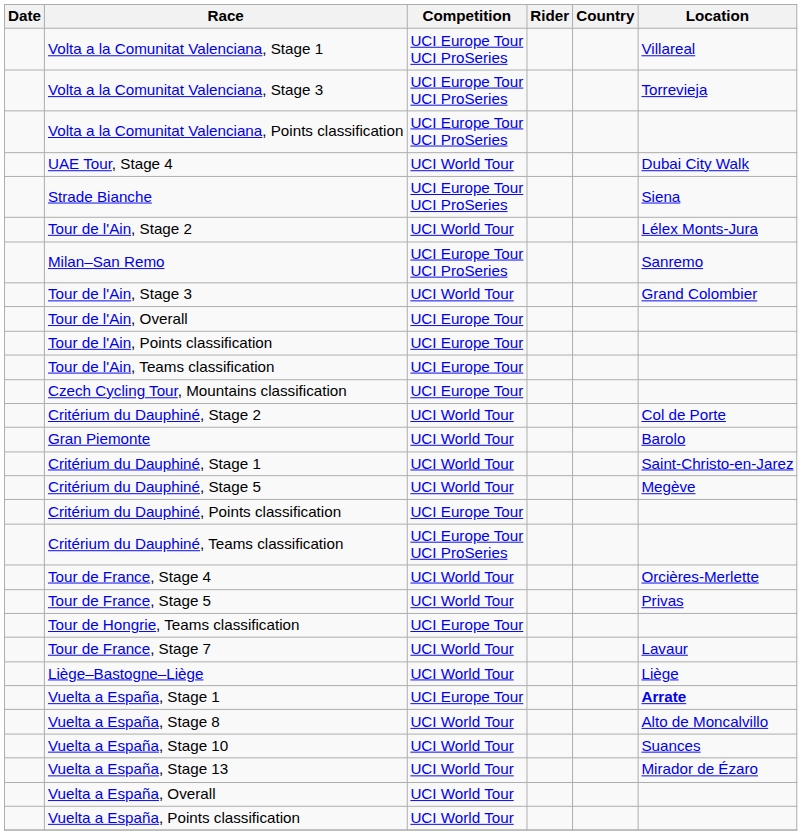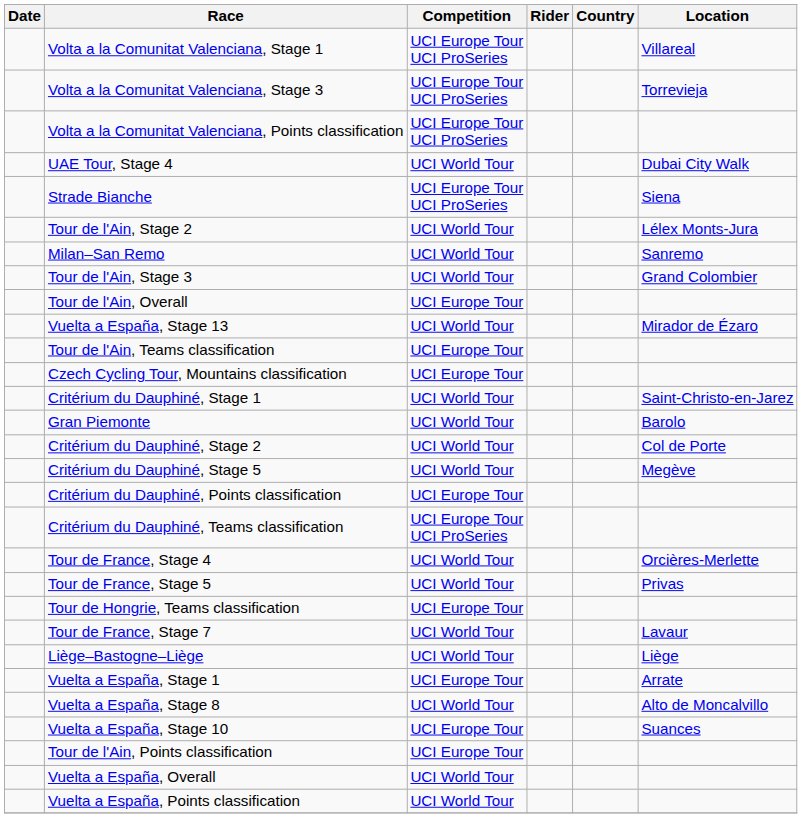 <table class="wikitable sortable">
 <tr>
 <th>Date</th>
 <th>Race</th>
 <th>Competition</th>
 <th>Rider</th>
 <th>Country</th>
 <th>Location</th>
 </tr>
 <tr>
 <td></td>
 <td><a href='#'>Volta a la Comunitat Valenciana</a>, Stage 1</td>
 <td><a href='#'>UCI Europe Tour</a> <br> <a href='#'>UCI ProSeries</a></td>
 <td></td>
 <td></td>
 <td><a href='#'>Villareal</a></td>
 </tr>
 <tr>
 <td></td>
 <td><a href='#'>Volta a la Comunitat Valenciana</a>, Stage 3</td>
 <td><a href='#'>UCI Europe Tour</a> <br> <a href='#'>UCI ProSeries</a></td>
 <td></td>
 <td></td>
 <td><a href='#'>Torrevieja</a></td>
 </tr>
 <tr>
 <td></td>
 <td><a href='#'>Volta a la Comunitat Valenciana</a>, Points classification</td>
 <td><a href='#'>UCI Europe Tour</a> <br> <a href='#'>UCI ProSeries</a></td>
 <td></td>
 <td></td>
 <td></td>
 </tr>
 <tr>
 <td></td>
 <td><a href='#'>UAE Tour</a>, Stage 4</td>
 <td><a href='#'>UCI World Tour</a></td>
 <td></td>
 <td></td>
 <td><a href='#'>Dubai City Walk</a></td>
 </tr>
 <tr>
 <td></td>
 <td><a href='#'>Strade Bianche</a></td>
 <td><a href='#'>UCI Europe Tour</a> <br> <a href='#'>UCI ProSeries</a></td>
 <td></td>
 <td></td>
 <td><a href='#'>Siena</a></td>
 </tr>
 <tr>
 <td></td>
 <td><a href='#'>Tour de l'Ain</a>, Stage 2</td>
 <td><a href='#'>UCI World Tour</a></td>
 <td></td>
 <td></td>
 <td><a href='#'>Lélex Monts-Jura</a></td>
 </tr>
 <tr>
 <td></td>
 <td><a href='#'>Milan–San Remo</a></td>
-<td><a href='#'>UCI Europe Tour</a> <br> <a href='#'>UCI ProSeries</a></td>
+<td><a href='#'>UCI World Tour</a></td>
 <td></td>
 <td></td>
 <td><a href='#'>Sanremo</a></td>
 </tr>
 <tr>
 <td></td>
 <td><a href='#'>Tour de l'Ain</a>, Stage 3</td>
 <td><a href='#'>UCI World Tour</a></td>
 <td></td>
 <td></td>
 <td><a href='#'>Grand Colombier</a></td>
 </tr>
 <tr>
 <td></td>
 <td><a href='#'>Tour de l'Ain</a>, Overall</td>
 <td><a href='#'>UCI Europe Tour</a></td>
 <td></td>
 <td></td>
 <td></td>
 </tr>
 <tr>
 <td></td>
-<td><a href='#'>Tour de l'Ain</a>, Points classification</td>
-<td><a href='#'>UCI Europe Tour</a></td>
+<td><a href='#'>Vuelta a España</a>, Stage 13</td>
+<td><a href='#'>UCI World Tour</a></td>
 <td></td>
 <td></td>
-<td></td>
+<td><a href='#'>Mirador de Ézaro</a></td>
 </tr>
 <tr>
 <td></td>
 <td><a href='#'>Tour de l'Ain</a>, Teams classification</td>
 <td><a href='#'>UCI Europe Tour</a></td>
 <td align="center"></td>
 <td></td>
 <td></td>
 </tr>
 <tr>
 <td></td>
 <td><a href='#'>Czech Cycling Tour</a>, Mountains classification</td>
 <td><a href='#'>UCI Europe Tour</a></td>
 <td></td>
 <td></td>
 <td></td>
 </tr>
 <tr>
 <td></td>
-<td><a href='#'>Critérium du Dauphiné</a>, Stage 2</td>
+<td><a href='#'>Critérium du Dauphiné</a>, Stage 1</td>
 <td><a href='#'>UCI World Tour</a></td>
 <td></td>
 <td></td>
-<td><a href='#'>Col de Porte</a></td>
+<td><a href='#'>Saint-Christo-en-Jarez</a></td>
 </tr>
 <tr>
 <td></td>
 <td><a href='#'>Gran Piemonte</a></td>
 <td><a href='#'>UCI World Tour</a></td>
 <td></td>
 <td></td>
 <td><a href='#'>Barolo</a></td>
 </tr>
 <tr>
 <td></td>
-<td><a href='#'>Critérium du Dauphiné</a>, Stage 1</td>
+<td><a href='#'>Critérium du Dauphiné</a>, Stage 2</td>
 <td><a href='#'>UCI World Tour</a></td>
 <td></td>
 <td></td>
-<td><a href='#'>Saint-Christo-en-Jarez</a></td>
+<td><a href='#'>Col de Porte</a></td>
 </tr>
 <tr>
 <td></td>
 <td><a href='#'>Critérium du Dauphiné</a>, Stage 5</td>
 <td><a href='#'>UCI World Tour</a></td>
 <td></td>
 <td></td>
 <td><a href='#'>Megève</a></td>
 </tr>
 <tr>
 <td></td>
 <td><a href='#'>Critérium du Dauphiné</a>, Points classification</td>
 <td><a href='#'>UCI Europe Tour</a></td>
 <td></td>
 <td></td>
 <td></td>
 </tr>
 <tr>
 <td></td>
 <td><a href='#'>Critérium du Dauphiné</a>, Teams classification</td>
 <td><a href='#'>UCI Europe Tour</a> <br> <a href='#'>UCI ProSeries</a></td>
 <td align="center"></td>
 <td></td>
 <td></td>
 </tr>
 <tr>
 <td></td>
 <td><a href='#'>Tour de France</a>, Stage 4</td>
 <td><a href='#'>UCI World Tour</a></td>
 <td></td>
 <td></td>
 <td><a href='#'>Orcières-Merlette</a></td>
 </tr>
 <tr>
 <td></td>
 <td><a href='#'>Tour de France</a>, Stage 5</td>
 <td><a href='#'>UCI World Tour</a></td>
 <td></td>
 <td></td>
 <td><a href='#'>Privas</a></td>
 </tr>
 <tr>
 <td></td>
 <td><a href='#'>Tour de Hongrie</a>, Teams classification</td>
 <td><a href='#'>UCI Europe Tour</a></td>
 <td align="center"></td>
 <td></td>
 <td></td>
 </tr>
 <tr>
 <td></td>
 <td><a href='#'>Tour de France</a>, Stage 7</td>
 <td><a href='#'>UCI World Tour</a></td>
 <td></td>
 <td></td>
 <td><a href='#'>Lavaur</a></td>
 </tr>
 <tr>
 <td></td>
 <td><a href='#'>Liège–Bastogne–Liège</a></td>
 <td><a href='#'>UCI World Tour</a></td>
 <td></td>
 <td></td>
 <td><a href='#'>Liège</a></td>
 </tr>
 <tr>
 <td></td>
 <td><a href='#'>Vuelta a España</a>, Stage 1</td>
 <td><a href='#'>UCI Europe Tour</a></td>
 <td></td>
 <td></td>
-<td><strong><a href='#'>Arrate</a></strong></td>
+<td><a href='#'>Arrate</a></td>
 </tr>
 <tr>
 <td></td>
 <td><a href='#'>Vuelta a España</a>, Stage 8</td>
 <td><a href='#'>UCI World Tour</a></td>
 <td></td>
 <td></td>
 <td><a href='#'>Alto de Moncalvillo</a></td>
 </tr>
 <tr>
 <td></td>
 <td><a href='#'>Vuelta a España</a>, Stage 10</td>
-<td><a href='#'>UCI World Tour</a></td>
+<td><a href='#'>UCI Europe Tour</a></td>
 <td></td>
 <td></td>
 <td><a href='#'>Suances</a></td>
 </tr>
 <tr>
 <td></td>
-<td><a href='#'>Vuelta a España</a>, Stage 13</td>
-<td><a href='#'>UCI World Tour</a></td>
+<td><a href='#'>Tour de l'Ain</a>, Points classification</td>
+<td><a href='#'>UCI Europe Tour</a></td>
 <td></td>
 <td></td>
-<td><a href='#'>Mirador de Ézaro</a></td>
+<td></td>
 </tr>
 <tr>
 <td></td>
 <td><a href='#'>Vuelta a España</a>, Overall</td>
 <td><a href='#'>UCI World Tour</a></td>
 <td></td>
 <td></td>
 <td></td>
 </tr>
 <tr>
 <td></td>
 <td><a href='#'>Vuelta a España</a>, Points classification</td>
 <td><a href='#'>UCI World Tour</a></td>
 <td></td>
 <td></td>
 <td></td>
 </tr>
 <tr>
 </tr>
 </table>
